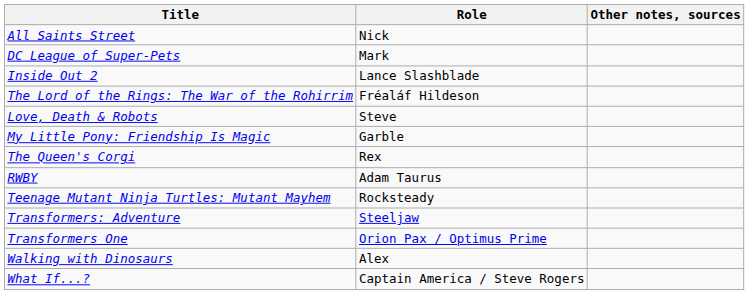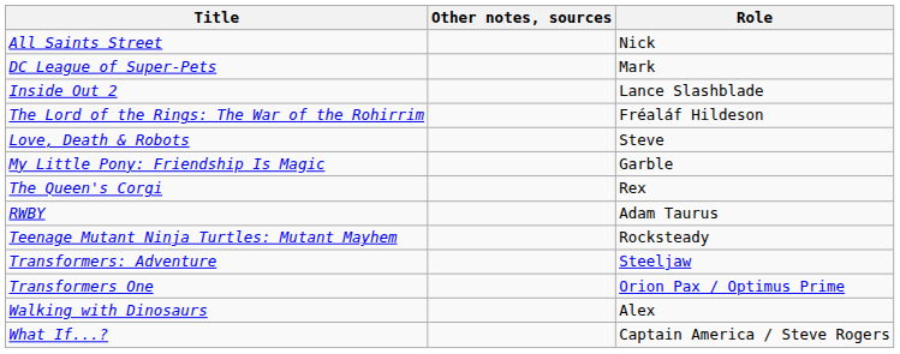 <table class="wikitable">
 <tr>
 <th>Title</th>
+<th>Other notes, sources</th>
 <th>Role</th>
-<th>Other notes, sources</th>
 </tr>
 <tr>
 <td><em><a href='#'>All Saints Street</a></em></td>
+<td></td>
 <td>Nick</td>
-<td></td>
 </tr>
 <tr>
 <td><em><a href='#'>DC League of Super-Pets</a></em></td>
+<td></td>
 <td>Mark</td>
-<td></td>
 </tr>
 <tr>
 <td><em><a href='#'>Inside Out 2</a></em></td>
+<td></td>
 <td>Lance Slashblade</td>
-<td></td>
 </tr>
 <tr>
 <td><em><a href='#'>The Lord of the Rings: The War of the Rohirrim</a></em></td>
+<td></td>
 <td>Fréaláf Hildeson</td>
-<td></td>
 </tr>
 <tr>
 <td><em><a href='#'>Love, Death & Robots</a></em></td>
+<td></td>
 <td>Steve</td>
-<td></td>
 </tr>
 <tr>
 <td><em><a href='#'>My Little Pony: Friendship Is Magic</a></em></td>
+<td></td>
 <td>Garble</td>
-<td></td>
 </tr>
 <tr>
 <td><em><a href='#'>The Queen's Corgi</a></em></td>
+<td></td>
 <td>Rex</td>
-<td></td>
 </tr>
 <tr>
 <td><em><a href='#'>RWBY</a></em></td>
+<td></td>
 <td>Adam Taurus</td>
-<td></td>
 </tr>
 <tr>
 <td><em><a href='#'>Teenage Mutant Ninja Turtles: Mutant Mayhem</a></em></td>
+<td></td>
 <td>Rocksteady</td>
-<td></td>
 </tr>
 <tr>
 <td><em><a href='#'>Transformers: Adventure</a></em></td>
+<td></td>
 <td><a href='#'>Steeljaw</a></td>
-<td></td>
 </tr>
 <tr>
 <td><em><a href='#'>Transformers One</a></em></td>
+<td></td>
 <td><a href='#'>Orion Pax / Optimus Prime</a></td>
-<td></td>
 </tr>
 <tr>
 <td><em><a href='#'>Walking with Dinosaurs</a></em></td>
+<td></td>
 <td>Alex</td>
-<td></td>
 </tr>
 <tr>
 <td><em><a href='#'>What If...?</a></em></td>
+<td></td>
 <td>Captain America / Steve Rogers</td>
-<td></td>
 </tr>
 </table>
